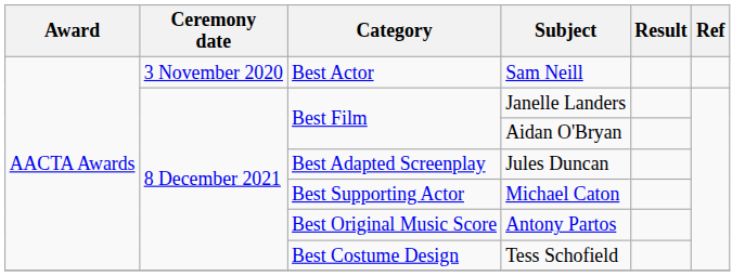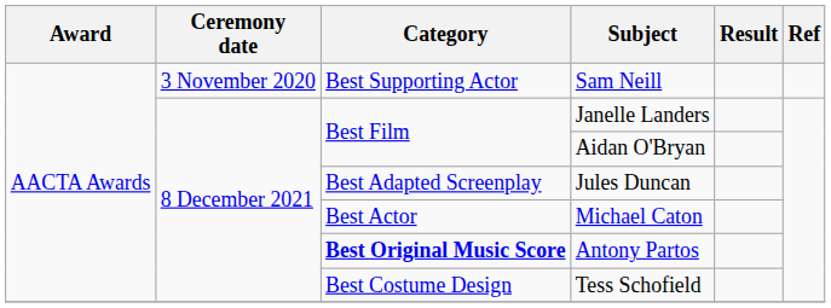 <table class="wikitable">
 <tr>
 <th>Award</th>
 <th>Ceremony<br>date</th>
 <th>Category</th>
 <th>Subject</th>
 <th>Result</th>
 <th>Ref</th>
 </tr>
 <tr>
 <td rowspan=7><a href='#'>AACTA Awards</a></td>
 <td><a href='#'>3 November 2020</a></td>
-<td><a href='#'>Best Actor</a></td>
+<td><a href='#'>Best Supporting Actor</a></td>
 <td><a href='#'>Sam Neill</a></td>
 <td></td>
 <td></td>
 </tr>
 <tr>
 <td rowspan=6><a href='#'>8 December 2021</a></td>
 <td rowspan=2><a href='#'>Best Film</a></td>
 <td>Janelle Landers</td>
 <td></td>
 <td rowspan=6></td>
 </tr>
 <tr>
 <td>Aidan O'Bryan</td>
 <td></td>
 </tr>
 <tr>
 <td><a href='#'>Best Adapted Screenplay</a></td>
 <td>Jules Duncan</td>
 <td></td>
 </tr>
 <tr>
-<td><a href='#'>Best Supporting Actor</a></td>
+<td><a href='#'>Best Actor</a></td>
 <td><a href='#'>Michael Caton</a></td>
 <td></td>
 </tr>
 <tr>
-<td><a href='#'>Best Original Music Score</a></td>
+<td><strong><a href='#'>Best Original Music Score</a></strong></td>
 <td><a href='#'>Antony Partos</a></td>
 <td></td>
 </tr>
 <tr>
 <td><a href='#'>Best Costume Design</a></td>
 <td>Tess Schofield</td>
 <td></td>
 </tr>
 <tr>
 </tr>
 </table>
